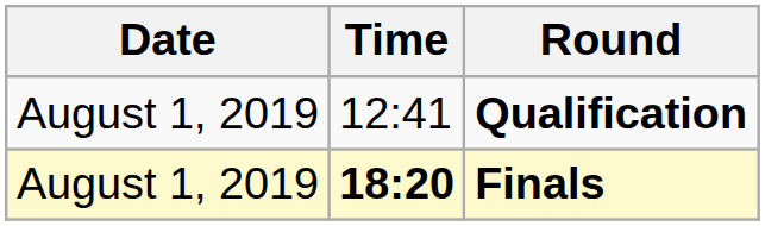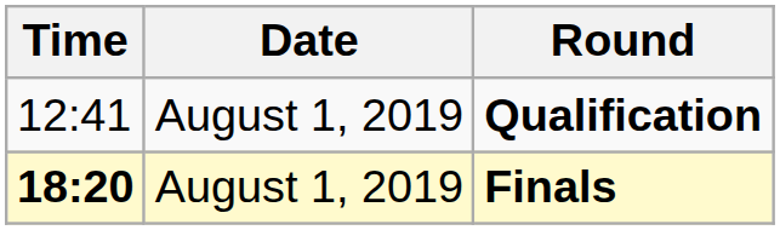 <table class="wikitable">
 <tr>
+<th>Time</th>
 <th>Date</th>
-<th>Time</th>
 <th>Round</th>
 </tr>
 <tr>
+<td>12:41</td>
 <td>August 1, 2019</td>
-<td>12:41</td>
 <td><strong>Qualification</strong></td>
 </tr>
 <tr style=background:lemonchiffon>
+<td><strong>18:20</strong></td>
 <td>August 1, 2019</td>
-<td><strong>18:20</strong></td>
 <td><strong>Finals</strong></td>
 </tr>
 </table>
